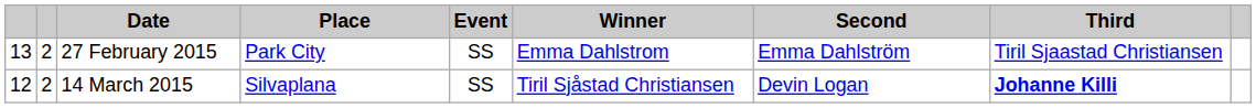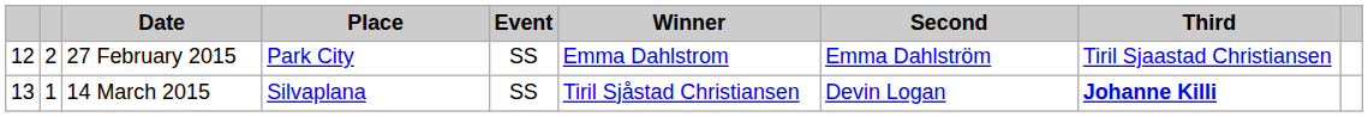 <table class="wikitable plainrowheaders" style="background:#fff; font-size:86%; line-height:16px; border:grey solid 1px; border-collapse:collapse;">
 <tr style="background:#ccc; text-align:center;">
 <th scope="col" style="background:#ccc; width=20 px;"></th>
 <th scope="col" style="background:#ccc; width=30 px;"></th>
 <th scope="col" style="background:#ccc; width:140px;">Date</th>
 <th scope="col" style="background:#ccc; width:160px;">Place</th>
 <th scope="col" style="background:#ccc; width:15px;">Event</th>
 <th scope="col" style="background:#ccc; width:185px;">Winner</th>
 <th scope="col" style="background:#ccc; width:185px;">Second</th>
 <th scope="col" style="background:#ccc; width:185px;">Third</th>
 <th scope="col" style="background:#ccc; width:10px;"></th>
 </tr>
 <tr>
-<td align=center>13</td>
+<td align=center>12</td>
 <td align=center>2</td>
 <td>27 February 2015</td>
 <td> <a href='#'>Park City</a></td>
 <td align=center>SS</td>
 <td> <a href='#'>Emma Dahlstrom</a></td>
 <td> <a href='#'>Emma Dahlström</a></td>
 <td> <a href='#'>Tiril Sjaastad Christiansen</a></td>
 <td></td>
 </tr>
 <tr>
-<td align=center>12</td>
-<td align=center>2</td>
+<td align=center>13</td>
+<td align=center>1</td>
 <td>14 March 2015<small></small></td>
 <td> <a href='#'>Silvaplana</a></td>
 <td align=center>SS</td>
 <td> <a href='#'>Tiril Sjåstad Christiansen</a></td>
 <td> <a href='#'>Devin Logan</a></td>
 <td><strong> <a href='#'>Johanne Killi</a></strong></td>
 <td></td>
 </tr>
 </table>
